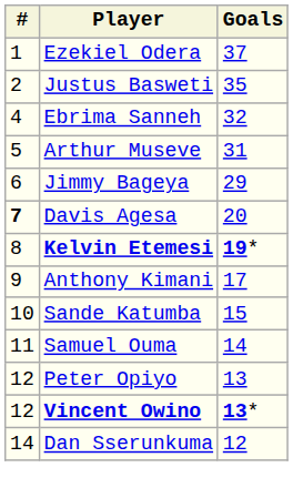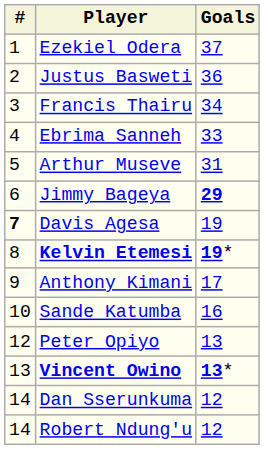 <table class="wikitable" border=1 align=center cellpadding=4 cellspacing=2 style="background: ivory; font-size: 95%; border: 1px #aaaaaa solid; border-collapse: collapse; clear:center">
 <tr>
 <td align="center" style="background:beige;"><strong>#</strong></td>
 <td align="center" style="background:beige;"><strong>Player</strong></td>
 <td align="center" style="background:beige;"><strong>Goals</strong></td>
 </tr>
 <tr>
 <td>1</td>
 <td> <a href='#'>Ezekiel Odera</a></td>
 <td><a href='#'>37</a></td>
 </tr>
 <tr>
 <td>2</td>
 <td> <a href='#'>Justus Basweti</a></td>
-<td><a href='#'>35</a></td>
+<td><a href='#'>36</a></td>
+</tr>
+<tr>
+<td>3</td>
+<td> <a href='#'>Francis Thairu</a></td>
+<td><a href='#'>34</a></td>
 </tr>
 <tr>
 <td>4</td>
 <td> <a href='#'>Ebrima Sanneh</a></td>
-<td><a href='#'>32</a></td>
+<td><a href='#'>33</a></td>
 </tr>
 <tr>
 <td>5</td>
 <td> <a href='#'>Arthur Museve</a></td>
 <td><a href='#'>31</a></td>
 </tr>
 <tr>
 <td>6</td>
 <td> <a href='#'>Jimmy Bageya</a></td>
-<td><a href='#'>29</a></td>
+<td><strong><a href='#'>29</a></strong></td>
 </tr>
 <tr>
 <td><strong>7</strong></td>
 <td> <a href='#'>Davis Agesa</a></td>
-<td><a href='#'>20</a></td>
+<td><a href='#'>19</a></td>
 </tr>
 <tr>
 <td>8</td>
 <td> <strong><a href='#'>Kelvin Etemesi</a></strong></td>
 <td><strong><a href='#'>19</a></strong>*</td>
 </tr>
 <tr>
 <td>9</td>
 <td> <a href='#'>Anthony Kimani</a></td>
 <td><a href='#'>17</a></td>
 </tr>
 <tr>
 <td>10</td>
 <td> <a href='#'>Sande Katumba</a></td>
-<td><a href='#'>15</a></td>
-</tr>
-<tr>
-<td>11</td>
-<td> <a href='#'>Samuel Ouma</a></td>
-<td><a href='#'>14</a></td>
+<td><a href='#'>16</a></td>
 </tr>
 <tr>
 <td>12</td>
 <td> <a href='#'>Peter Opiyo</a></td>
 <td><a href='#'>13</a></td>
 </tr>
 <tr>
-<td>12</td>
+<td>13</td>
 <td> <strong><a href='#'>Vincent Owino</a></strong></td>
 <td><a href='#'><strong>13</strong></a>*</td>
 </tr>
 <tr>
 <td>14</td>
 <td> <a href='#'>Dan Sserunkuma</a></td>
 <td><a href='#'>12</a></td>
 </tr>
+<tr>
+<td>14</td>
+<td> <a href='#'>Robert Ndung'u</a></td>
+<td><a href='#'>12</a></td>
+</tr>
 </table>
